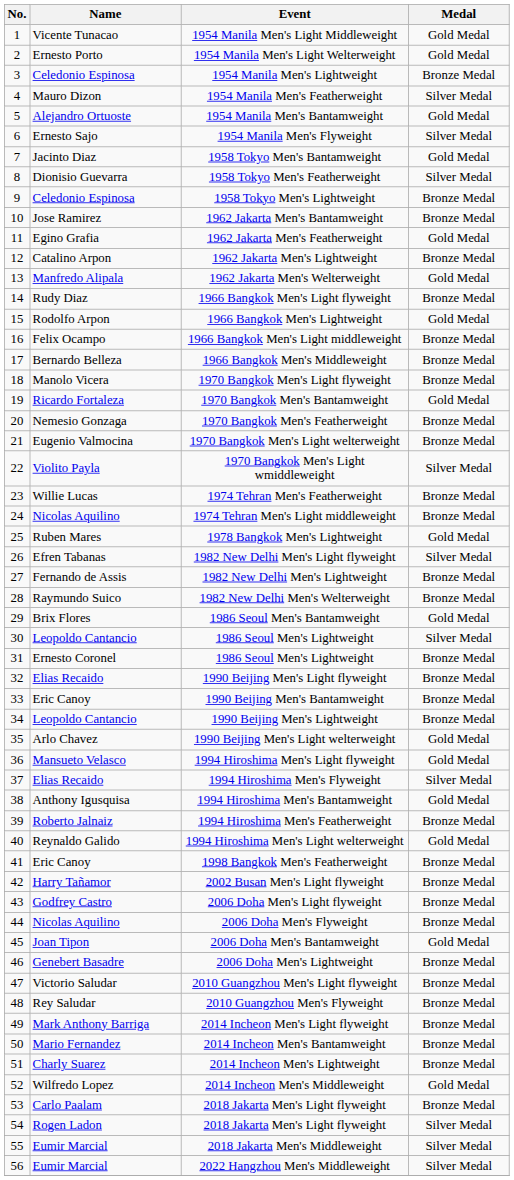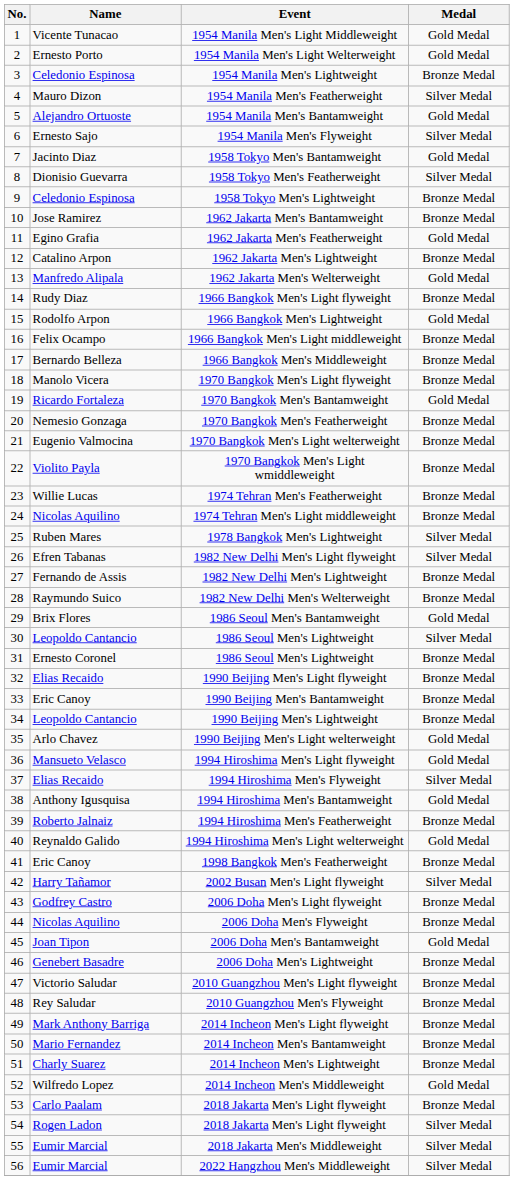 <table class="wikitable" width=50%>
 <tr>
 <th width=05%>No.</th>
 <th width=30%>Name</th>
 <th width=45%>Event</th>
 <th width=20%>Medal</th>
 </tr>
 <tr align=center>
 <td>1</td>
 <td align=left>Vicente Tunacao</td>
 <td><a href='#'>1954 Manila</a> Men's Light Middleweight</td>
 <td> Gold Medal</td>
 </tr>
 <tr align=center>
 <td>2</td>
 <td align=left>Ernesto Porto</td>
 <td><a href='#'>1954 Manila</a> Men's Light Welterweight</td>
 <td> Gold Medal</td>
 </tr>
 <tr align=center>
 <td>3</td>
 <td align=left><a href='#'>Celedonio Espinosa</a></td>
 <td><a href='#'>1954 Manila</a> Men's Lightweight</td>
 <td> Bronze Medal</td>
 </tr>
 <tr align=center>
 <td>4</td>
 <td align=left>Mauro Dizon</td>
 <td><a href='#'>1954 Manila</a> Men's Featherweight</td>
 <td> Silver Medal</td>
 </tr>
 <tr align=center>
 <td>5</td>
 <td align=left><a href='#'>Alejandro Ortuoste</a></td>
 <td><a href='#'>1954 Manila</a> Men's Bantamweight</td>
 <td> Gold Medal</td>
 </tr>
 <tr align=center>
 <td>6</td>
 <td align=left>Ernesto Sajo</td>
 <td><a href='#'>1954 Manila</a> Men's Flyweight</td>
 <td> Silver Medal</td>
 </tr>
 <tr align=center>
 <td>7</td>
 <td align=left>Jacinto Diaz</td>
 <td><a href='#'>1958 Tokyo</a> Men's Bantamweight</td>
 <td> Gold Medal</td>
 </tr>
 <tr align=center>
 <td>8</td>
 <td align=left>Dionisio Guevarra</td>
 <td><a href='#'>1958 Tokyo</a> Men's Featherweight</td>
 <td> Silver Medal</td>
 </tr>
 <tr align=center>
 <td>9</td>
 <td align=left><a href='#'>Celedonio Espinosa</a></td>
 <td><a href='#'>1958 Tokyo</a> Men's Lightweight</td>
 <td> Bronze Medal</td>
 </tr>
 <tr align=center>
 <td>10</td>
 <td align=left>Jose Ramirez</td>
 <td><a href='#'>1962 Jakarta</a> Men's Bantamweight</td>
 <td> Bronze Medal</td>
 </tr>
 <tr align=center>
 <td>11</td>
 <td align=left>Egino Grafia</td>
 <td><a href='#'>1962 Jakarta</a> Men's Featherweight</td>
 <td> Gold Medal</td>
 </tr>
 <tr align=center>
 <td>12</td>
 <td align=left>Catalino Arpon</td>
 <td><a href='#'>1962 Jakarta</a> Men's Lightweight</td>
 <td> Bronze Medal</td>
 </tr>
 <tr align=center>
 <td>13</td>
 <td align=left><a href='#'>Manfredo Alipala</a></td>
 <td><a href='#'>1962 Jakarta</a> Men's Welterweight</td>
 <td> Gold Medal</td>
 </tr>
 <tr align=center>
 <td>14</td>
 <td align=left>Rudy Diaz</td>
 <td><a href='#'>1966 Bangkok</a> Men's Light flyweight</td>
 <td> Bronze Medal</td>
 </tr>
 <tr align=center>
 <td>15</td>
 <td align=left>Rodolfo Arpon</td>
 <td><a href='#'>1966 Bangkok</a> Men's Lightweight</td>
 <td> Gold Medal</td>
 </tr>
 <tr align=center>
 <td>16</td>
 <td align=left>Felix Ocampo</td>
 <td><a href='#'>1966 Bangkok</a> Men's Light middleweight</td>
 <td> Bronze Medal</td>
 </tr>
 <tr align=center>
 <td>17</td>
 <td align=left>Bernardo Belleza</td>
 <td><a href='#'>1966 Bangkok</a> Men's Middleweight</td>
 <td> Bronze Medal</td>
 </tr>
 <tr align=center>
 <td>18</td>
 <td align=left>Manolo Vicera</td>
 <td><a href='#'>1970 Bangkok</a> Men's Light flyweight</td>
 <td> Bronze Medal</td>
 </tr>
 <tr align=center>
 <td>19</td>
 <td align=left><a href='#'>Ricardo Fortaleza</a></td>
 <td><a href='#'>1970 Bangkok</a> Men's Bantamweight</td>
 <td> Gold Medal</td>
 </tr>
 <tr align=center>
 <td>20</td>
 <td align=left>Nemesio Gonzaga</td>
 <td><a href='#'>1970 Bangkok</a> Men's Featherweight</td>
 <td> Bronze Medal</td>
 </tr>
 <tr align=center>
 <td>21</td>
 <td align=left>Eugenio Valmocina</td>
 <td><a href='#'>1970 Bangkok</a> Men's Light welterweight</td>
 <td> Bronze Medal</td>
 </tr>
 <tr align=center>
 <td>22</td>
 <td align=left><a href='#'>Violito Payla</a></td>
 <td><a href='#'>1970 Bangkok</a> Men's Light wmiddleweight</td>
-<td> Silver Medal</td>
+<td> Bronze Medal</td>
 </tr>
 <tr align=center>
 <td>23</td>
 <td align=left>Willie Lucas</td>
 <td><a href='#'>1974 Tehran</a> Men's Featherweight</td>
 <td> Bronze Medal</td>
 </tr>
 <tr align=center>
 <td>24</td>
 <td align=left><a href='#'>Nicolas Aquilino</a></td>
 <td><a href='#'>1974 Tehran</a> Men's Light middleweight</td>
 <td> Bronze Medal</td>
 </tr>
 <tr align=center>
 <td>25</td>
 <td align=left>Ruben Mares</td>
 <td><a href='#'>1978 Bangkok</a> Men's Lightweight</td>
-<td> Gold Medal</td>
+<td> Silver Medal</td>
 </tr>
 <tr align=center>
 <td>26</td>
 <td align=left>Efren Tabanas</td>
 <td><a href='#'>1982 New Delhi</a> Men's Light flyweight</td>
 <td> Silver Medal</td>
 </tr>
 <tr align=center>
 <td>27</td>
 <td align=left>Fernando de Assis</td>
 <td><a href='#'>1982 New Delhi</a> Men's Lightweight</td>
 <td> Bronze Medal</td>
 </tr>
 <tr align=center>
 <td>28</td>
 <td align=left>Raymundo Suico</td>
 <td><a href='#'>1982 New Delhi</a> Men's Welterweight</td>
 <td> Bronze Medal</td>
 </tr>
 <tr align=center>
 <td>29</td>
 <td align=left>Brix Flores</td>
 <td><a href='#'>1986 Seoul</a> Men's Bantamweight</td>
 <td> Gold Medal</td>
 </tr>
 <tr align=center>
 <td>30</td>
 <td align=left><a href='#'>Leopoldo Cantancio</a></td>
 <td><a href='#'>1986 Seoul</a> Men's Lightweight</td>
 <td> Silver Medal</td>
 </tr>
 <tr align=center>
 <td>31</td>
 <td align=left>Ernesto Coronel</td>
 <td><a href='#'>1986 Seoul</a> Men's Lightweight</td>
 <td> Bronze Medal</td>
 </tr>
 <tr align=center>
 <td>32</td>
 <td align=left><a href='#'>Elias Recaido</a></td>
 <td><a href='#'>1990 Beijing</a> Men's Light flyweight</td>
 <td> Bronze Medal</td>
 </tr>
 <tr align=center>
 <td>33</td>
 <td align=left>Eric Canoy</td>
 <td><a href='#'>1990 Beijing</a> Men's Bantamweight</td>
 <td> Bronze Medal</td>
 </tr>
 <tr align=center>
 <td>34</td>
 <td align=left><a href='#'>Leopoldo Cantancio</a></td>
 <td><a href='#'>1990 Beijing</a> Men's Lightweight</td>
 <td> Bronze Medal</td>
 </tr>
 <tr align=center>
 <td>35</td>
 <td align=left>Arlo Chavez</td>
 <td><a href='#'>1990 Beijing</a> Men's Light welterweight</td>
 <td> Gold Medal</td>
 </tr>
 <tr align=center>
 <td>36</td>
 <td align=left><a href='#'>Mansueto Velasco</a></td>
 <td><a href='#'>1994 Hiroshima</a> Men's Light flyweight</td>
 <td> Gold Medal</td>
 </tr>
 <tr align=center>
 <td>37</td>
 <td align=left><a href='#'>Elias Recaido</a></td>
 <td><a href='#'>1994 Hiroshima</a> Men's Flyweight</td>
 <td> Silver Medal</td>
 </tr>
 <tr align=center>
 <td>38</td>
 <td align=left>Anthony Igusquisa</td>
 <td><a href='#'>1994 Hiroshima</a> Men's Bantamweight</td>
 <td> Gold Medal</td>
 </tr>
 <tr align=center>
 <td>39</td>
 <td align=left><a href='#'>Roberto Jalnaiz</a></td>
 <td><a href='#'>1994 Hiroshima</a> Men's Featherweight</td>
 <td> Bronze Medal</td>
 </tr>
 <tr align=center>
 <td>40</td>
 <td align=left>Reynaldo Galido</td>
 <td><a href='#'>1994 Hiroshima</a> Men's Light welterweight</td>
 <td> Gold Medal</td>
 </tr>
 <tr align=center>
 <td>41</td>
 <td align=left>Eric Canoy</td>
 <td><a href='#'>1998 Bangkok</a> Men's Featherweight</td>
 <td> Bronze Medal</td>
 </tr>
 <tr align=center>
 <td>42</td>
 <td align=left><a href='#'>Harry Tañamor</a></td>
 <td><a href='#'>2002 Busan</a> Men's Light flyweight</td>
-<td> Bronze Medal</td>
+<td> Silver Medal</td>
 </tr>
 <tr align=center>
 <td>43</td>
 <td align=left><a href='#'>Godfrey Castro</a></td>
 <td><a href='#'>2006 Doha</a> Men's Light flyweight</td>
 <td> Bronze Medal</td>
 </tr>
 <tr align=center>
 <td>44</td>
 <td align=left><a href='#'>Nicolas Aquilino</a></td>
 <td><a href='#'>2006 Doha</a> Men's Flyweight</td>
 <td> Bronze Medal</td>
 </tr>
 <tr align=center>
 <td>45</td>
 <td align=left><a href='#'>Joan Tipon</a></td>
 <td><a href='#'>2006 Doha</a> Men's Bantamweight</td>
 <td> Gold Medal</td>
 </tr>
 <tr align=center>
 <td>46</td>
 <td align=left><a href='#'>Genebert Basadre</a></td>
 <td><a href='#'>2006 Doha</a> Men's Lightweight</td>
 <td> Bronze Medal</td>
 </tr>
 <tr align=center>
 <td>47</td>
 <td align=left>Victorio Saludar</td>
 <td><a href='#'>2010 Guangzhou</a> Men's Light flyweight</td>
 <td> Bronze Medal</td>
 </tr>
 <tr align=center>
 <td>48</td>
 <td align=left>Rey Saludar</td>
 <td><a href='#'>2010 Guangzhou</a> Men's Flyweight</td>
 <td> Bronze Medal</td>
 </tr>
 <tr align=center>
 <td>49</td>
 <td align=left><a href='#'>Mark Anthony Barriga</a></td>
 <td><a href='#'>2014 Incheon</a> Men's Light flyweight</td>
 <td> Bronze Medal</td>
 </tr>
 <tr align=center>
 <td>50</td>
 <td align=left><a href='#'>Mario Fernandez</a></td>
 <td><a href='#'>2014 Incheon</a> Men's Bantamweight</td>
 <td> Bronze Medal</td>
 </tr>
 <tr align=center>
 <td>51</td>
 <td align=left><a href='#'>Charly Suarez</a></td>
 <td><a href='#'>2014 Incheon</a> Men's Lightweight</td>
 <td> Bronze Medal</td>
 </tr>
 <tr align=center>
 <td>52</td>
 <td align=left>Wilfredo Lopez</td>
 <td><a href='#'>2014 Incheon</a> Men's Middleweight</td>
 <td> Gold Medal</td>
 </tr>
 <tr align=center>
 <td>53</td>
 <td align=left><a href='#'>Carlo Paalam</a></td>
 <td><a href='#'>2018 Jakarta</a> Men's Light flyweight</td>
 <td> Bronze Medal</td>
 </tr>
 <tr align=center>
 <td>54</td>
 <td align=left><a href='#'>Rogen Ladon</a></td>
 <td><a href='#'>2018 Jakarta</a> Men's Light flyweight</td>
 <td> Silver Medal</td>
 </tr>
 <tr align=center>
 <td>55</td>
 <td align=left><a href='#'>Eumir Marcial</a></td>
 <td><a href='#'>2018 Jakarta</a> Men's Middleweight</td>
 <td> Silver Medal</td>
 </tr>
 <tr align=center>
 <td>56</td>
 <td align=left><a href='#'>Eumir Marcial</a></td>
 <td><a href='#'>2022 Hangzhou</a> Men's Middleweight</td>
 <td> Silver Medal</td>
 </tr>
 <tr align=center>
 </tr>
 </table>
